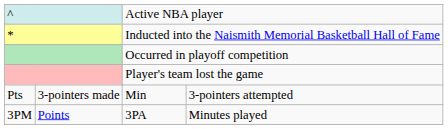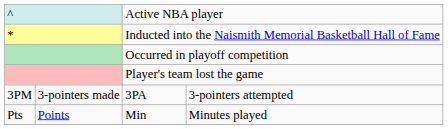 <table class="wikitable">
 <tr>
 <td style="background-color:#CFECEC; width:4em" colspan=2>^</td>
 <td colspan=6>Active NBA player</td>
 </tr>
 <tr>
 <td style="background-color:#FFFF99; width:4em" colspan=2>*</td>
 <td colspan=6>Inducted into the <a href='#'>Naismith Memorial Basketball Hall of Fame</a></td>
 </tr>
 <tr>
 <td style="background-color:#AFE6BA; width:4em" colspan=2></td>
 <td colspan=6>Occurred in playoff competition</td>
 </tr>
 <tr>
 <td style="background-color:#ffbbbb; width:4em" colspan=2></td>
 <td colspan=6>Player's team lost the game</td>
 </tr>
 <tr>
-<td style="width:1em">Pts</td>
+<td style="width:1em">3PM</td>
 <td colspan=3>3-pointers made</td>
-<td>Min</td>
+<td>3PA</td>
 <td colspan=3>3-pointers attempted</td>
 </tr>
 <tr>
-<td style="width:1em">3PM</td>
+<td style="width:1em">Pts</td>
 <td colspan=3><a href='#'>Points</a></td>
-<td>3PA</td>
+<td>Min</td>
 <td colspan=3>Minutes played</td>
 </tr>
 </table>
